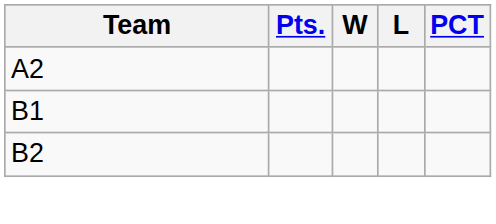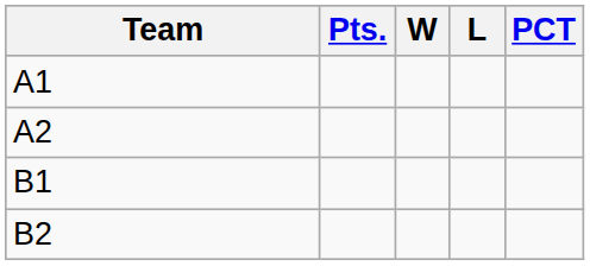 <table class=wikitable>
 <tr align=center>
 <th width=150px>Team</th>
 <th width=30px><a href='#'>Pts.</a></th>
 <th width=20px>W</th>
 <th width=20px>L</th>
 <th><a href='#'>PCT</a></th>
+</tr>
+<tr align=center>
+<td align=left>A1</td>
+<td></td>
+<td></td>
+<td></td>
+<td></td>
 </tr>
 <tr align=center>
 <td align=left>A2</td>
 <td></td>
 <td></td>
 <td></td>
 <td></td>
 </tr>
 <tr align=center>
 <td align=left>B1</td>
 <td></td>
 <td></td>
 <td></td>
 <td></td>
 </tr>
 <tr align=center>
 <td align=left>B2</td>
 <td></td>
 <td></td>
 <td></td>
 <td></td>
 </tr>
 </table>
